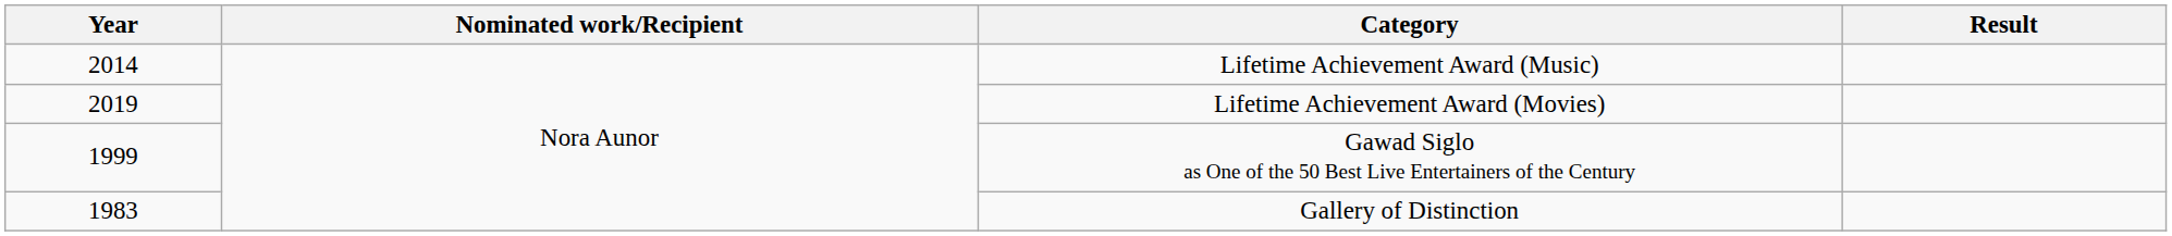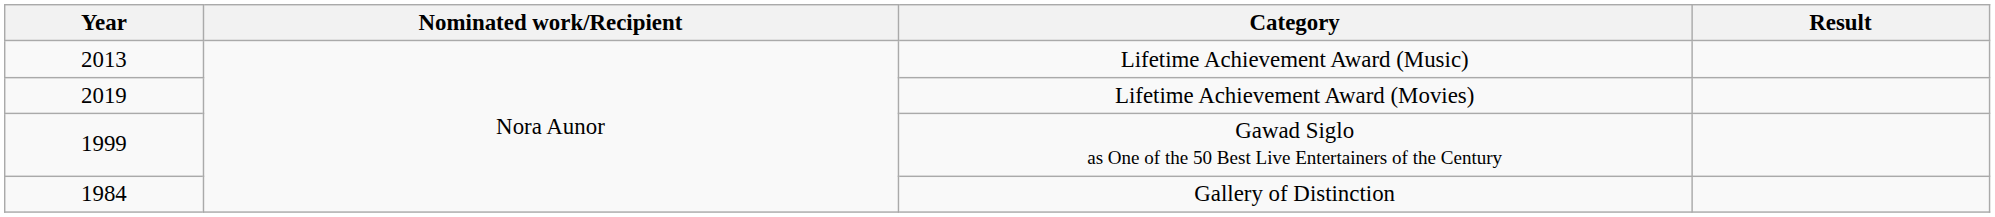 <table width="70%" class="wikitable sortable">
 <tr>
 <th width="10%">Year</th>
 <th width="35%">Nominated work/Recipient</th>
 <th width="40%">Category</th>
 <th width="15%">Result</th>
 </tr>
 <tr>
-<td align="center">2014</td>
+<td align="center">2013</td>
 <td align="center" rowspan ="4">Nora Aunor</td>
 <td align="center">Lifetime Achievement Award (Music)</td>
 <td></td>
 </tr>
 <tr>
 <td align="center">2019</td>
 <td align="center">Lifetime Achievement Award (Movies)</td>
 <td></td>
 </tr>
 <tr>
 <td align="center">1999</td>
 <td align="center">Gawad Siglo<br><small> as One of the 50 Best Live Entertainers of the Century</small></td>
 <td></td>
 </tr>
 <tr>
-<td align="center">1983</td>
+<td align="center">1984</td>
 <td align="center">Gallery of Distinction</td>
 <td></td>
 </tr>
 </table>
